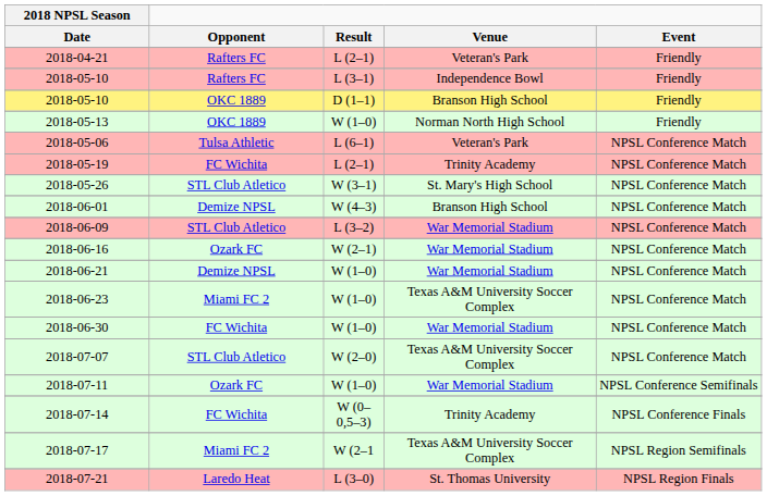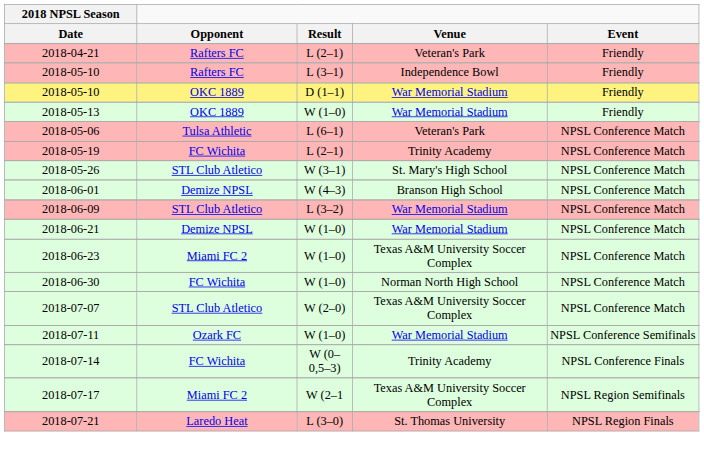 <table class="wikitable mw-collapsible" style="text-align:center">
 <tr>
 <th>2018 NPSL Season</th>
 </tr>
 <tr>
 <th width=165>Date</th>
 <th width=200>Opponent</th>
 <th width=65>Result</th>
 <th width=245>Venue</th>
 <th width=190>Event</th>
 </tr>
 <tr>
 </tr>
 <tr style="background:#ffb6b6;">
 <td>2018-04-21</td>
 <td><a href='#'>Rafters FC</a></td>
 <td>L (2–1)</td>
 <td>Veteran's Park</td>
 <td>Friendly</td>
 </tr>
 <tr>
 </tr>
 <tr style="background:#ffb6b6;">
 <td>2018-05-10</td>
 <td><a href='#'>Rafters FC</a></td>
 <td>L (3–1)</td>
 <td>Independence Bowl</td>
 <td>Friendly</td>
 </tr>
 <tr>
 </tr>
 <tr style="background:#fff380;">
 <td>2018-05-10</td>
 <td><a href='#'>OKC 1889</a></td>
 <td>D (1–1)</td>
-<td>Branson High School</td>
+<td><a href='#'>War Memorial Stadium</a></td>
 <td>Friendly</td>
 </tr>
 <tr>
 </tr>
 <tr style="background:#dfd;">
 <td>2018-05-13</td>
 <td><a href='#'>OKC 1889</a></td>
 <td>W (1–0)</td>
-<td>Norman North High School</td>
+<td><a href='#'>War Memorial Stadium</a></td>
 <td>Friendly</td>
 </tr>
 <tr>
 </tr>
 <tr style="background:#ffb6b6;">
 <td>2018-05-06</td>
 <td><a href='#'>Tulsa Athletic</a></td>
 <td>L (6–1)</td>
 <td>Veteran's Park</td>
 <td>NPSL Conference Match</td>
 </tr>
 <tr>
 </tr>
 <tr style="background:#ffb6b6;">
 <td>2018-05-19</td>
 <td><a href='#'>FC Wichita</a></td>
 <td>L (2–1)</td>
 <td>Trinity Academy</td>
 <td>NPSL Conference Match</td>
 </tr>
 <tr>
 </tr>
 <tr style="background:#dfd">
 <td>2018-05-26</td>
 <td><a href='#'>STL Club Atletico</a></td>
 <td>W (3–1)</td>
 <td>St. Mary's High School</td>
 <td>NPSL Conference Match</td>
 </tr>
 <tr>
 </tr>
 <tr style="background:#dfd">
 <td>2018-06-01</td>
 <td><a href='#'>Demize NPSL</a></td>
 <td>W (4–3)</td>
 <td>Branson High School</td>
 <td>NPSL Conference Match</td>
 </tr>
 <tr>
 </tr>
 <tr style="background:#ffb6b6;">
 <td>2018-06-09</td>
 <td><a href='#'>STL Club Atletico</a></td>
 <td>L (3–2)</td>
 <td><a href='#'>War Memorial Stadium</a></td>
 <td>NPSL Conference Match</td>
 </tr>
 <tr>
 </tr>
-<tr style="background:#dfd;">
-<td>2018-06-16</td>
-<td><a href='#'>Ozark FC</a></td>
-<td>W (2–1)</td>
-<td><a href='#'>War Memorial Stadium</a></td>
-<td>NPSL Conference Match</td>
-</tr>
 <tr>
 </tr>
 <tr style="background:#dfd;">
 <td>2018-06-21</td>
 <td><a href='#'>Demize NPSL</a></td>
 <td>W (1–0)</td>
 <td><a href='#'>War Memorial Stadium</a></td>
 <td>NPSL Conference Match</td>
 </tr>
 <tr>
 </tr>
 <tr style="background:#dfd;">
 <td>2018-06-23</td>
 <td><a href='#'>Miami FC 2</a></td>
 <td>W (1–0)</td>
 <td>Texas A&M University Soccer Complex</td>
 <td>NPSL Conference Match</td>
 </tr>
 <tr>
 </tr>
 <tr style="background:#dfd;">
 <td>2018-06-30</td>
 <td><a href='#'>FC Wichita</a></td>
 <td>W (1–0)</td>
-<td><a href='#'>War Memorial Stadium</a></td>
+<td>Norman North High School</td>
 <td>NPSL Conference Match</td>
 </tr>
 <tr>
 </tr>
 <tr style="background:#dfd;">
 <td>2018-07-07</td>
 <td><a href='#'>STL Club Atletico</a></td>
 <td>W (2–0)</td>
 <td>Texas A&M University Soccer Complex</td>
 <td>NPSL Conference Match</td>
 </tr>
 <tr>
 </tr>
 <tr style="background:#dfd;">
 <td>2018-07-11</td>
 <td><a href='#'>Ozark FC</a></td>
 <td>W (1–0)</td>
 <td><a href='#'>War Memorial Stadium</a></td>
 <td>NPSL Conference Semifinals</td>
 </tr>
 <tr>
 </tr>
 <tr style="background:#dfd;">
 <td>2018-07-14</td>
 <td><a href='#'>FC Wichita</a></td>
 <td>W (0–0,5–3)</td>
 <td>Trinity Academy</td>
 <td>NPSL Conference Finals</td>
 </tr>
 <tr>
 </tr>
 <tr style="background:#dfd;">
 <td>2018-07-17</td>
 <td><a href='#'>Miami FC 2</a></td>
 <td>W (2–1</td>
 <td>Texas A&M University Soccer Complex</td>
 <td>NPSL Region Semifinals</td>
 </tr>
 <tr>
 </tr>
 <tr style="background:#ffb6b6;">
 <td>2018-07-21</td>
 <td><a href='#'>Laredo Heat</a></td>
 <td>L (3–0)</td>
 <td>St. Thomas University</td>
 <td>NPSL Region Finals</td>
 </tr>
 </table>
